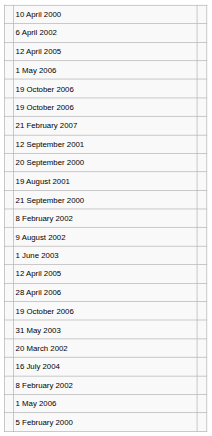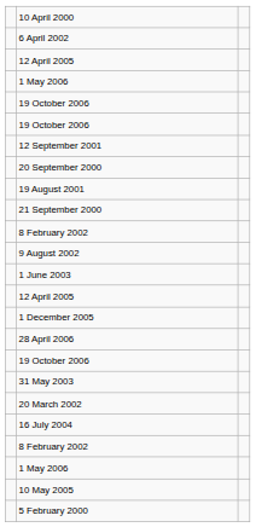 <table class="wikitable" style="font-size: 80%; float: left; width: 26em; margin-right: 1em; height: 700px">
 <tr>
 <td></td>
 <td>10 April 2000</td>
 <td></td>
 </tr>
 <tr>
 <td></td>
 <td>6 April 2002</td>
 <td></td>
 </tr>
 <tr>
 <td></td>
 <td>12 April 2005</td>
 <td></td>
 </tr>
 <tr>
 <td></td>
 <td>1 May 2006</td>
 <td></td>
 </tr>
 <tr>
 <td></td>
 <td>19 October 2006</td>
 <td></td>
 </tr>
 <tr>
 <td></td>
 <td>19 October 2006</td>
-<td></td>
-</tr>
-<tr>
-<td></td>
-<td>21 February 2007</td>
 <td></td>
 </tr>
 <tr>
 <td></td>
 <td>12 September 2001</td>
 <td></td>
 </tr>
 <tr>
 <td></td>
 <td>20 September 2000</td>
 <td></td>
 </tr>
 <tr>
 <td></td>
 <td>19 August 2001</td>
 <td></td>
 </tr>
 <tr>
 <td></td>
 <td>21 September 2000</td>
 <td></td>
 </tr>
 <tr>
 <td></td>
 <td>8 February 2002</td>
 <td></td>
 </tr>
 <tr>
 <td></td>
 <td>9 August 2002</td>
 <td></td>
 </tr>
 <tr>
 <td></td>
 <td>1 June 2003</td>
 <td></td>
 </tr>
 <tr>
 <td></td>
 <td>12 April 2005</td>
 <td></td>
 </tr>
 <tr>
 <td></td>
+<td>1 December 2005</td>
+<td></td>
+</tr>
+<tr>
+<td></td>
 <td>28 April 2006</td>
 <td></td>
 </tr>
 <tr>
 <td></td>
 <td>19 October 2006</td>
 <td></td>
 </tr>
 <tr>
 <td></td>
 <td>31 May 2003</td>
 <td></td>
 </tr>
 <tr>
 <td></td>
 <td>20 March 2002</td>
 <td></td>
 </tr>
 <tr>
 <td></td>
 <td>16 July 2004</td>
 <td></td>
 </tr>
 <tr>
 <td></td>
 <td>8 February 2002</td>
 <td></td>
 </tr>
 <tr>
 <td></td>
 <td>1 May 2006</td>
 <td></td>
 </tr>
 <tr>
 <td></td>
+<td>10 May 2005</td>
+<td></td>
+</tr>
+<tr>
+<td></td>
 <td>5 February 2000</td>
 <td></td>
 </tr>
 </table>
